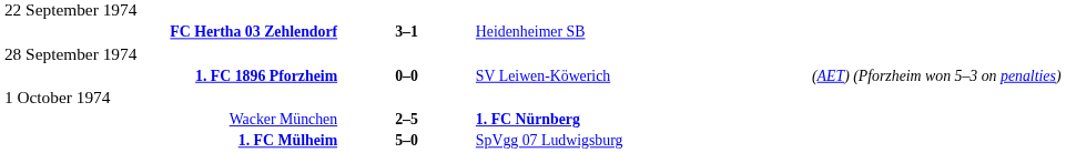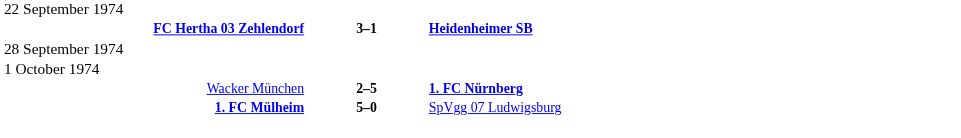 <table width=100% cellspacing=1>
 <tr>
 <th width=25%></th>
 <th width=10%></th>
 <th width=25%></th>
 <th></th>
 </tr>
 <tr>
 <td>22 September 1974</td>
 </tr>
 <tr style=font-size:90%>
 <td align=right><strong><a href='#'>FC Hertha 03 Zehlendorf</a></strong></td>
 <td align=center><strong>3–1</strong></td>
-<td><a href='#'>Heidenheimer SB</a></td>
+<td><strong><a href='#'>Heidenheimer SB</a></strong></td>
 </tr>
 <tr>
 <td>28 September 1974</td>
-</tr>
-<tr style=font-size:90%>
-<td align=right><strong><a href='#'>1. FC 1896 Pforzheim</a></strong></td>
-<td align=center><strong>0–0</strong></td>
-<td><a href='#'>SV Leiwen-Köwerich</a></td>
-<td><em>(<a href='#'>AET</a>) (Pforzheim won 5–3 on <a href='#'>penalties</a>)</em></td>
 </tr>
 <tr>
 <td>1 October 1974</td>
 </tr>
 <tr style=font-size:90%>
 <td align=right><a href='#'>Wacker München</a></td>
 <td align=center><strong>2–5</strong></td>
 <td><strong><a href='#'>1. FC Nürnberg</a></strong></td>
 </tr>
 <tr style=font-size:90%>
 <td align=right><strong><a href='#'>1. FC Mülheim</a></strong></td>
 <td align=center><strong>5–0</strong></td>
 <td><a href='#'>SpVgg 07 Ludwigsburg</a></td>
 </tr>
 </table>
